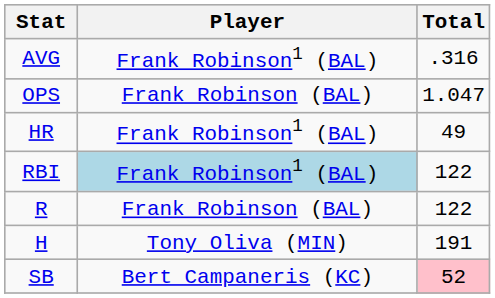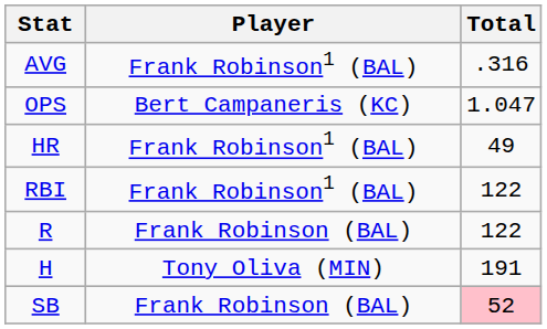 <table class="wikitable" style="text-align:center;">
 <tr>
 <th style="width:15%;">Stat</th>
 <th>Player</th>
 <th style="width:15%;">Total</th>
 </tr>
 <tr>
 <td><a href='#'>AVG</a></td>
 <td><a href='#'>Frank Robinson</a><sup>1</sup> (<a href='#'>BAL</a>)</td>
 <td>.316</td>
 </tr>
 <tr>
 <td><a href='#'>OPS</a></td>
-<td><a href='#'>Frank Robinson</a> (<a href='#'>BAL</a>)</td>
+<td><a href='#'>Bert Campaneris</a> (<a href='#'>KC</a>)</td>
 <td>1.047</td>
 </tr>
 <tr>
 <td><a href='#'>HR</a></td>
 <td><a href='#'>Frank Robinson</a><sup>1</sup> (<a href='#'>BAL</a>)</td>
 <td>49</td>
 </tr>
 <tr>
 <td><a href='#'>RBI</a></td>
-<td style="background: lightblue;"><a href='#'>Frank Robinson</a><sup>1</sup> (<a href='#'>BAL</a>)</td>
+<td><a href='#'>Frank Robinson</a><sup>1</sup> (<a href='#'>BAL</a>)</td>
 <td>122</td>
 </tr>
 <tr>
 <td><a href='#'>R</a></td>
 <td><a href='#'>Frank Robinson</a> (<a href='#'>BAL</a>)</td>
 <td>122</td>
 </tr>
 <tr>
 <td><a href='#'>H</a></td>
 <td><a href='#'>Tony Oliva</a> (<a href='#'>MIN</a>)</td>
 <td>191</td>
 </tr>
 <tr>
 <td><a href='#'>SB</a></td>
-<td><a href='#'>Bert Campaneris</a> (<a href='#'>KC</a>)</td>
+<td><a href='#'>Frank Robinson</a> (<a href='#'>BAL</a>)</td>
 <td style="background: pink;">52</td>
 </tr>
 </table>
